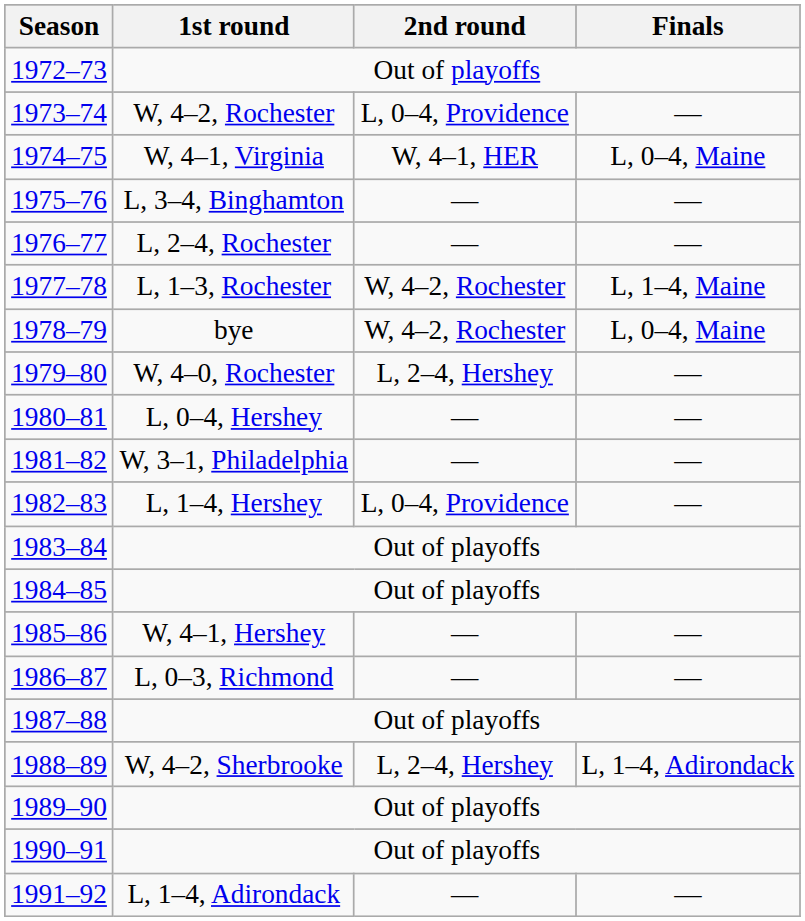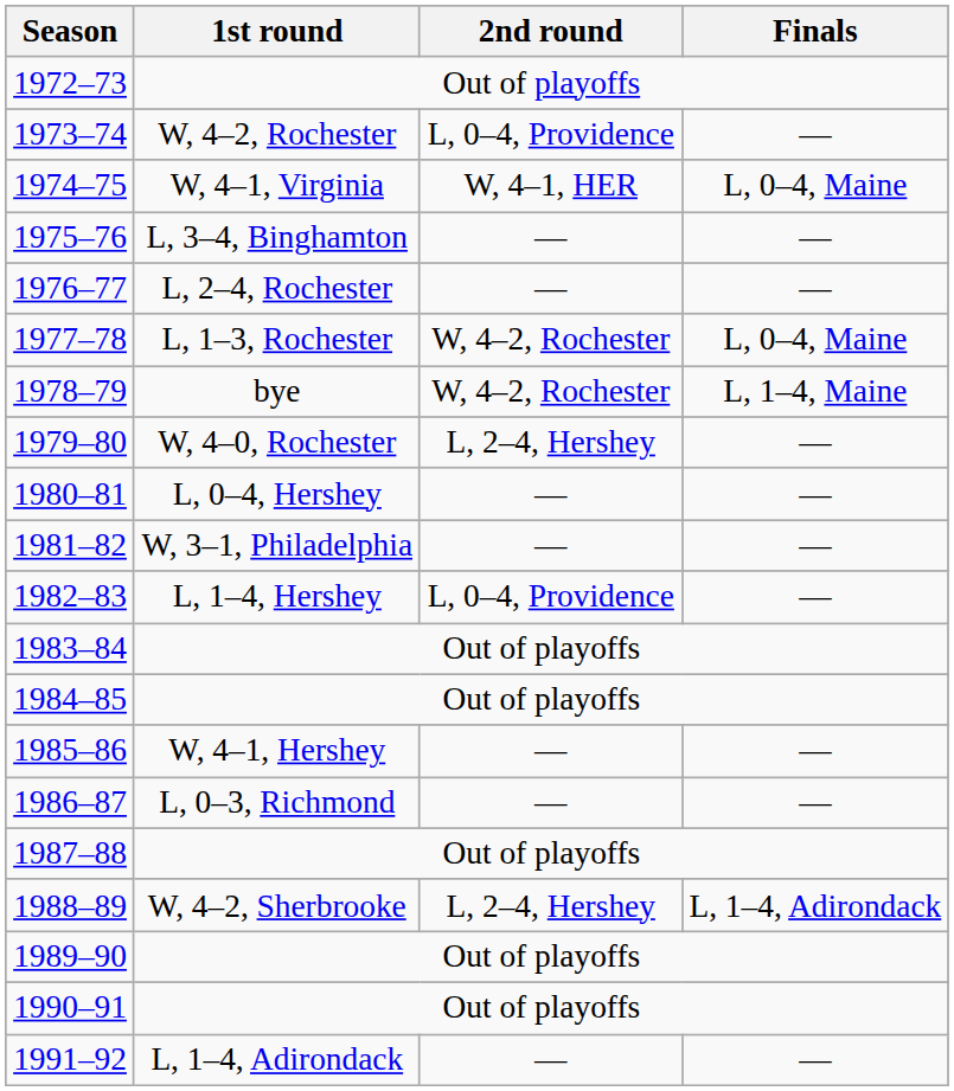 <table class="wikitable" style="text-align:center">
 <tr>
 <th>Season</th>
 <th>1st round</th>
 <th>2nd round</th>
 <th>Finals</th>
 </tr>
 <tr>
 <td><a href='#'>1972–73</a></td>
 <td colspan="3">Out of <a href='#'>playoffs</a></td>
 </tr>
 <tr>
 <td><a href='#'>1973–74</a></td>
 <td>W, 4–2, <a href='#'>Rochester</a></td>
 <td>L, 0–4, <a href='#'>Providence</a></td>
 <td>—</td>
 </tr>
 <tr>
 <td><a href='#'>1974–75</a></td>
 <td>W, 4–1, <a href='#'>Virginia</a></td>
 <td>W, 4–1, <a href='#'>HER</a></td>
 <td>L, 0–4, <a href='#'>Maine</a></td>
 </tr>
 <tr>
 <td><a href='#'>1975–76</a></td>
 <td>L, 3–4, <a href='#'>Binghamton</a></td>
 <td>—</td>
 <td>—</td>
 </tr>
 <tr>
 <td><a href='#'>1976–77</a></td>
 <td>L, 2–4, <a href='#'>Rochester</a></td>
 <td>—</td>
 <td>—</td>
 </tr>
 <tr>
 <td><a href='#'>1977–78</a></td>
 <td>L, 1–3, <a href='#'>Rochester</a></td>
 <td>W, 4–2, <a href='#'>Rochester</a></td>
-<td>L, 1–4, <a href='#'>Maine</a></td>
+<td>L, 0–4, <a href='#'>Maine</a></td>
 </tr>
 <tr>
 <td><a href='#'>1978–79</a></td>
 <td>bye</td>
 <td>W, 4–2, <a href='#'>Rochester</a></td>
-<td>L, 0–4, <a href='#'>Maine</a></td>
+<td>L, 1–4, <a href='#'>Maine</a></td>
 </tr>
 <tr>
 <td><a href='#'>1979–80</a></td>
 <td>W, 4–0, <a href='#'>Rochester</a></td>
 <td>L, 2–4, <a href='#'>Hershey</a></td>
 <td>—</td>
 </tr>
 <tr>
 <td><a href='#'>1980–81</a></td>
 <td>L, 0–4, <a href='#'>Hershey</a></td>
 <td>—</td>
 <td>—</td>
 </tr>
 <tr>
 <td><a href='#'>1981–82</a></td>
 <td>W, 3–1, <a href='#'>Philadelphia</a></td>
 <td>—</td>
 <td>—</td>
 </tr>
 <tr>
 <td><a href='#'>1982–83</a></td>
 <td>L, 1–4, <a href='#'>Hershey</a></td>
 <td>L, 0–4, <a href='#'>Providence</a></td>
 <td>—</td>
 </tr>
 <tr>
 <td><a href='#'>1983–84</a></td>
 <td colspan="3">Out of playoffs</td>
 </tr>
 <tr>
 <td><a href='#'>1984–85</a></td>
 <td colspan="3">Out of playoffs</td>
 </tr>
 <tr>
 <td><a href='#'>1985–86</a></td>
 <td>W, 4–1, <a href='#'>Hershey</a></td>
 <td>—</td>
 <td>—</td>
 </tr>
 <tr>
 <td><a href='#'>1986–87</a></td>
 <td>L, 0–3, <a href='#'>Richmond</a></td>
 <td>—</td>
 <td>—</td>
 </tr>
 <tr>
 <td><a href='#'>1987–88</a></td>
 <td colspan="3">Out of playoffs</td>
 </tr>
 <tr>
 <td><a href='#'>1988–89</a></td>
 <td>W, 4–2, <a href='#'>Sherbrooke</a></td>
 <td>L, 2–4, <a href='#'>Hershey</a></td>
 <td>L, 1–4, <a href='#'>Adirondack</a></td>
 </tr>
 <tr>
 <td><a href='#'>1989–90</a></td>
 <td colspan="3">Out of playoffs</td>
 </tr>
 <tr>
 <td><a href='#'>1990–91</a></td>
 <td colspan="3">Out of playoffs</td>
 </tr>
 <tr>
 <td><a href='#'>1991–92</a></td>
 <td>L, 1–4, <a href='#'>Adirondack</a></td>
 <td>—</td>
 <td>—</td>
 </tr>
 </table>
